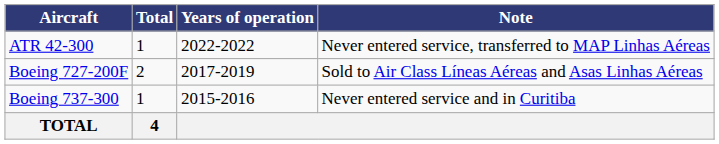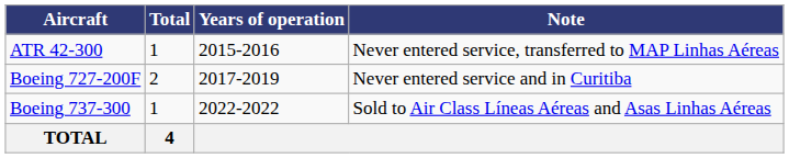 <table class="wikitable" style="margin: 1em auto;">
 <tr>
 <th style="background:#2f3975; color:white;">Aircraft</th>
 <th style="background:#2f3975; color:white;">Total</th>
 <th style="background:#2f3975; color:white;">Years of operation</th>
 <th style="background:#2f3975; color:white;">Note</th>
 </tr>
 <tr>
 <td rowspan="1"><div><a href='#'>ATR 42-300</a></div></td>
 <td rowspan="1"><div>1</div></td>
-<td><div>2022-2022</div></td>
+<td><div>2015-2016</div></td>
 <td><div>Never entered service, transferred to <a href='#'>MAP Linhas Aéreas</a></div></td>
 </tr>
 <tr>
 <td rowspan="1"><div><a href='#'>Boeing 727-200F</a></div></td>
 <td rowspan="1"><div>2</div></td>
 <td><div>2017-2019</div></td>
-<td><div>Sold to <a href='#'>Air Class Líneas Aéreas</a> and <a href='#'>Asas Linhas Aéreas</a></div></td>
+<td><div>Never entered service and  in <a href='#'>Curitiba</a></div></td>
 </tr>
 <tr>
 <td rowspan="1"><div><a href='#'>Boeing 737-300</a></div></td>
 <td rowspan="1"><div>1</div></td>
-<td><div>2015-2016</div></td>
-<td><div>Never entered service and  in <a href='#'>Curitiba</a></div></td>
+<td><div>2022-2022</div></td>
+<td><div>Sold to <a href='#'>Air Class Líneas Aéreas</a> and <a href='#'>Asas Linhas Aéreas</a></div></td>
 </tr>
 <tr>
 <th>TOTAL</th>
 <th>4</th>
 <th colspan="4"></th>
 </tr>
 </table>
